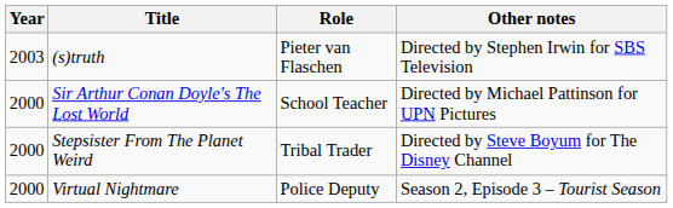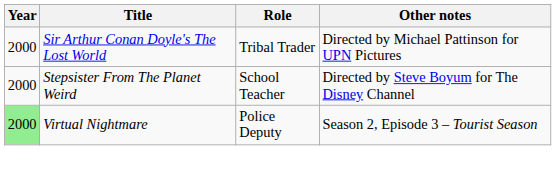 <table class="wikitable">
 <tr>
 <th>Year</th>
 <th>Title</th>
 <th>Role</th>
 <th>Other notes</th>
 </tr>
 <tr>
-<td>2003</td>
-<td><em>(s)truth</em></td>
-<td>Pieter van Flaschen</td>
-<td>Directed by Stephen Irwin for <a href='#'>SBS</a> Television</td>
-</tr>
-<tr>
 <td>2000</td>
 <td><em><a href='#'>Sir Arthur Conan Doyle's The Lost World</a></em></td>
-<td>School Teacher</td>
+<td>Tribal Trader</td>
 <td>Directed by Michael Pattinson for <a href='#'>UPN</a> Pictures</td>
 </tr>
 <tr>
 <td>2000</td>
 <td><em>Stepsister From The Planet Weird</em></td>
-<td>Tribal Trader</td>
+<td>School Teacher</td>
 <td>Directed by <a href='#'>Steve Boyum</a> for The <a href='#'>Disney</a> Channel</td>
 </tr>
 <tr>
-<td>2000</td>
+<td style="background: lightgreen;">2000</td>
 <td><em>Virtual Nightmare</em></td>
 <td>Police Deputy</td>
 <td>Season 2, Episode 3 – <em>Tourist Season</em></td>
 </tr>
 </table>
